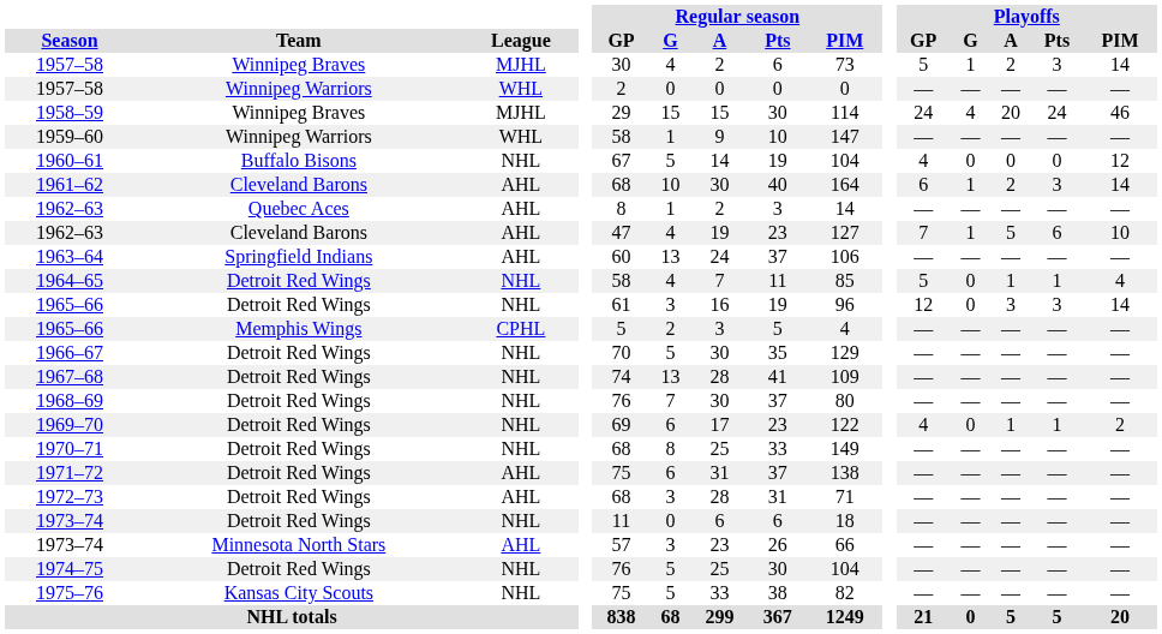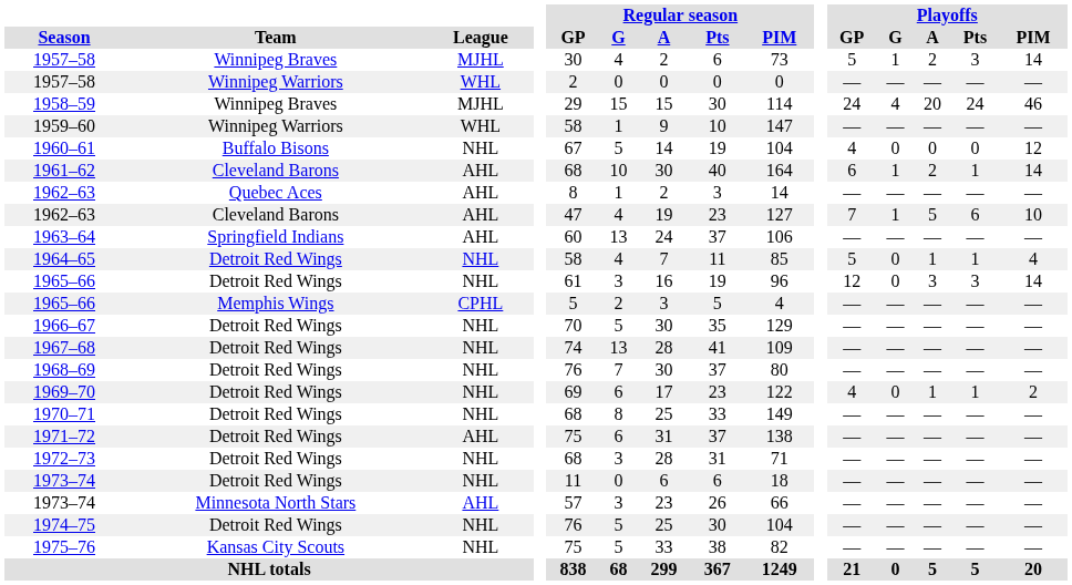 <table border="0" cellpadding="1" cellspacing="0" style="text-align:center; width:60em">
 <tr bgcolor="#e0e0e0">
 <th colspan="3" bgcolor="#ffffff"> </th>
 <th rowspan="99" bgcolor="#ffffff"> </th>
 <th colspan="5"><a href='#'>Regular season</a></th>
 <th rowspan="99" bgcolor="#ffffff"> </th>
 <th colspan="5"><a href='#'>Playoffs</a></th>
 </tr>
 <tr bgcolor="#e0e0e0">
 <th><a href='#'>Season</a></th>
 <th>Team</th>
 <th>League</th>
 <th>GP</th>
 <th><a href='#'>G</a></th>
 <th><a href='#'>A</a></th>
 <th><a href='#'>Pts</a></th>
 <th><a href='#'>PIM</a></th>
 <th>GP</th>
 <th>G</th>
 <th>A</th>
 <th>Pts</th>
 <th>PIM</th>
 </tr>
 <tr>
 <td><a href='#'>1957–58</a></td>
 <td><a href='#'>Winnipeg Braves</a></td>
 <td><a href='#'>MJHL</a></td>
 <td>30</td>
 <td>4</td>
 <td>2</td>
 <td>6</td>
 <td>73</td>
 <td>5</td>
 <td>1</td>
 <td>2</td>
 <td>3</td>
 <td>14</td>
 </tr>
 <tr bgcolor="#f0f0f0">
 <td>1957–58</td>
 <td><a href='#'>Winnipeg Warriors</a></td>
 <td><a href='#'>WHL</a></td>
 <td>2</td>
 <td>0</td>
 <td>0</td>
 <td>0</td>
 <td>0</td>
 <td>—</td>
 <td>—</td>
 <td>—</td>
 <td>—</td>
 <td>—</td>
 </tr>
 <tr>
 <td><a href='#'>1958–59</a></td>
 <td>Winnipeg Braves</td>
 <td>MJHL</td>
 <td>29</td>
 <td>15</td>
 <td>15</td>
 <td>30</td>
 <td>114</td>
 <td>24</td>
 <td>4</td>
 <td>20</td>
 <td>24</td>
 <td>46</td>
 </tr>
 <tr bgcolor="#f0f0f0">
 <td>1959–60</td>
 <td>Winnipeg Warriors</td>
 <td>WHL</td>
 <td>58</td>
 <td>1</td>
 <td>9</td>
 <td>10</td>
 <td>147</td>
 <td>—</td>
 <td>—</td>
 <td>—</td>
 <td>—</td>
 <td>—</td>
 </tr>
 <tr>
 <td><a href='#'>1960–61</a></td>
 <td><a href='#'>Buffalo Bisons</a></td>
 <td>NHL</td>
 <td>67</td>
 <td>5</td>
 <td>14</td>
 <td>19</td>
 <td>104</td>
 <td>4</td>
 <td>0</td>
 <td>0</td>
 <td>0</td>
 <td>12</td>
 </tr>
 <tr bgcolor="#f0f0f0">
 <td><a href='#'>1961–62</a></td>
 <td><a href='#'>Cleveland Barons</a></td>
 <td>AHL</td>
 <td>68</td>
 <td>10</td>
 <td>30</td>
 <td>40</td>
 <td>164</td>
 <td>6</td>
 <td>1</td>
 <td>2</td>
-<td>3</td>
+<td>1</td>
 <td>14</td>
 </tr>
 <tr>
 <td><a href='#'>1962–63</a></td>
 <td><a href='#'>Quebec Aces</a></td>
 <td>AHL</td>
 <td>8</td>
 <td>1</td>
 <td>2</td>
 <td>3</td>
 <td>14</td>
 <td>—</td>
 <td>—</td>
 <td>—</td>
 <td>—</td>
 <td>—</td>
 </tr>
 <tr bgcolor="#f0f0f0">
 <td>1962–63</td>
 <td>Cleveland Barons</td>
 <td>AHL</td>
 <td>47</td>
 <td>4</td>
 <td>19</td>
 <td>23</td>
 <td>127</td>
 <td>7</td>
 <td>1</td>
 <td>5</td>
 <td>6</td>
 <td>10</td>
 </tr>
 <tr>
 <td><a href='#'>1963–64</a></td>
 <td><a href='#'>Springfield Indians</a></td>
 <td>AHL</td>
 <td>60</td>
 <td>13</td>
 <td>24</td>
 <td>37</td>
 <td>106</td>
 <td>—</td>
 <td>—</td>
 <td>—</td>
 <td>—</td>
 <td>—</td>
 </tr>
 <tr bgcolor="#f0f0f0">
 <td><a href='#'>1964–65</a></td>
 <td><a href='#'>Detroit Red Wings</a></td>
 <td><a href='#'>NHL</a></td>
 <td>58</td>
 <td>4</td>
 <td>7</td>
 <td>11</td>
 <td>85</td>
 <td>5</td>
 <td>0</td>
 <td>1</td>
 <td>1</td>
 <td>4</td>
 </tr>
 <tr>
 <td><a href='#'>1965–66</a></td>
 <td>Detroit Red Wings</td>
 <td>NHL</td>
 <td>61</td>
 <td>3</td>
 <td>16</td>
 <td>19</td>
 <td>96</td>
 <td>12</td>
 <td>0</td>
 <td>3</td>
 <td>3</td>
 <td>14</td>
 </tr>
 <tr bgcolor="#f0f0f0">
 <td><a href='#'>1965–66</a></td>
 <td><a href='#'>Memphis Wings</a></td>
 <td><a href='#'>CPHL</a></td>
 <td>5</td>
 <td>2</td>
 <td>3</td>
 <td>5</td>
 <td>4</td>
 <td>—</td>
 <td>—</td>
 <td>—</td>
 <td>—</td>
 <td>—</td>
 </tr>
 <tr>
 <td><a href='#'>1966–67</a></td>
 <td>Detroit Red Wings</td>
 <td>NHL</td>
 <td>70</td>
 <td>5</td>
 <td>30</td>
 <td>35</td>
 <td>129</td>
 <td>—</td>
 <td>—</td>
 <td>—</td>
 <td>—</td>
 <td>—</td>
 </tr>
 <tr bgcolor="#f0f0f0">
 <td><a href='#'>1967–68</a></td>
 <td>Detroit Red Wings</td>
 <td>NHL</td>
 <td>74</td>
 <td>13</td>
 <td>28</td>
 <td>41</td>
 <td>109</td>
 <td>—</td>
 <td>—</td>
 <td>—</td>
 <td>—</td>
 <td>—</td>
 </tr>
 <tr>
 <td><a href='#'>1968–69</a></td>
 <td>Detroit Red Wings</td>
 <td>NHL</td>
 <td>76</td>
 <td>7</td>
 <td>30</td>
 <td>37</td>
 <td>80</td>
 <td>—</td>
 <td>—</td>
 <td>—</td>
 <td>—</td>
 <td>—</td>
 </tr>
 <tr bgcolor="#f0f0f0">
 <td><a href='#'>1969–70</a></td>
 <td>Detroit Red Wings</td>
 <td>NHL</td>
 <td>69</td>
 <td>6</td>
 <td>17</td>
 <td>23</td>
 <td>122</td>
 <td>4</td>
 <td>0</td>
 <td>1</td>
 <td>1</td>
 <td>2</td>
 </tr>
 <tr>
 <td><a href='#'>1970–71</a></td>
 <td>Detroit Red Wings</td>
 <td>NHL</td>
 <td>68</td>
 <td>8</td>
 <td>25</td>
 <td>33</td>
 <td>149</td>
 <td>—</td>
 <td>—</td>
 <td>—</td>
 <td>—</td>
 <td>—</td>
 </tr>
 <tr bgcolor="#f0f0f0">
 <td><a href='#'>1971–72</a></td>
 <td>Detroit Red Wings</td>
 <td>AHL</td>
 <td>75</td>
 <td>6</td>
 <td>31</td>
 <td>37</td>
 <td>138</td>
 <td>—</td>
 <td>—</td>
 <td>—</td>
 <td>—</td>
 <td>—</td>
 </tr>
 <tr>
 <td><a href='#'>1972–73</a></td>
 <td>Detroit Red Wings</td>
-<td>AHL</td>
+<td>NHL</td>
 <td>68</td>
 <td>3</td>
 <td>28</td>
 <td>31</td>
 <td>71</td>
 <td>—</td>
 <td>—</td>
 <td>—</td>
 <td>—</td>
 <td>—</td>
 </tr>
 <tr bgcolor="#f0f0f0">
 <td><a href='#'>1973–74</a></td>
 <td>Detroit Red Wings</td>
 <td>NHL</td>
 <td>11</td>
 <td>0</td>
 <td>6</td>
 <td>6</td>
 <td>18</td>
 <td>—</td>
 <td>—</td>
 <td>—</td>
 <td>—</td>
 <td>—</td>
 </tr>
 <tr>
 <td>1973–74</td>
 <td><a href='#'>Minnesota North Stars</a></td>
 <td><a href='#'>AHL</a></td>
 <td>57</td>
 <td>3</td>
 <td>23</td>
 <td>26</td>
 <td>66</td>
 <td>—</td>
 <td>—</td>
 <td>—</td>
 <td>—</td>
 <td>—</td>
 </tr>
 <tr bgcolor="#f0f0f0">
 <td><a href='#'>1974–75</a></td>
 <td>Detroit Red Wings</td>
 <td>NHL</td>
 <td>76</td>
 <td>5</td>
 <td>25</td>
 <td>30</td>
 <td>104</td>
 <td>—</td>
 <td>—</td>
 <td>—</td>
 <td>—</td>
 <td>—</td>
 </tr>
 <tr>
 <td><a href='#'>1975–76</a></td>
 <td><a href='#'>Kansas City Scouts</a></td>
 <td>NHL</td>
 <td>75</td>
 <td>5</td>
 <td>33</td>
 <td>38</td>
 <td>82</td>
 <td>—</td>
 <td>—</td>
 <td>—</td>
 <td>—</td>
 <td>—</td>
 </tr>
 <tr bgcolor="#e0e0e0">
 <th colspan="3">NHL totals</th>
 <th>838</th>
 <th>68</th>
 <th>299</th>
 <th>367</th>
 <th>1249</th>
 <th>21</th>
 <th>0</th>
 <th>5</th>
 <th>5</th>
 <th>20</th>
 </tr>
 </table>
